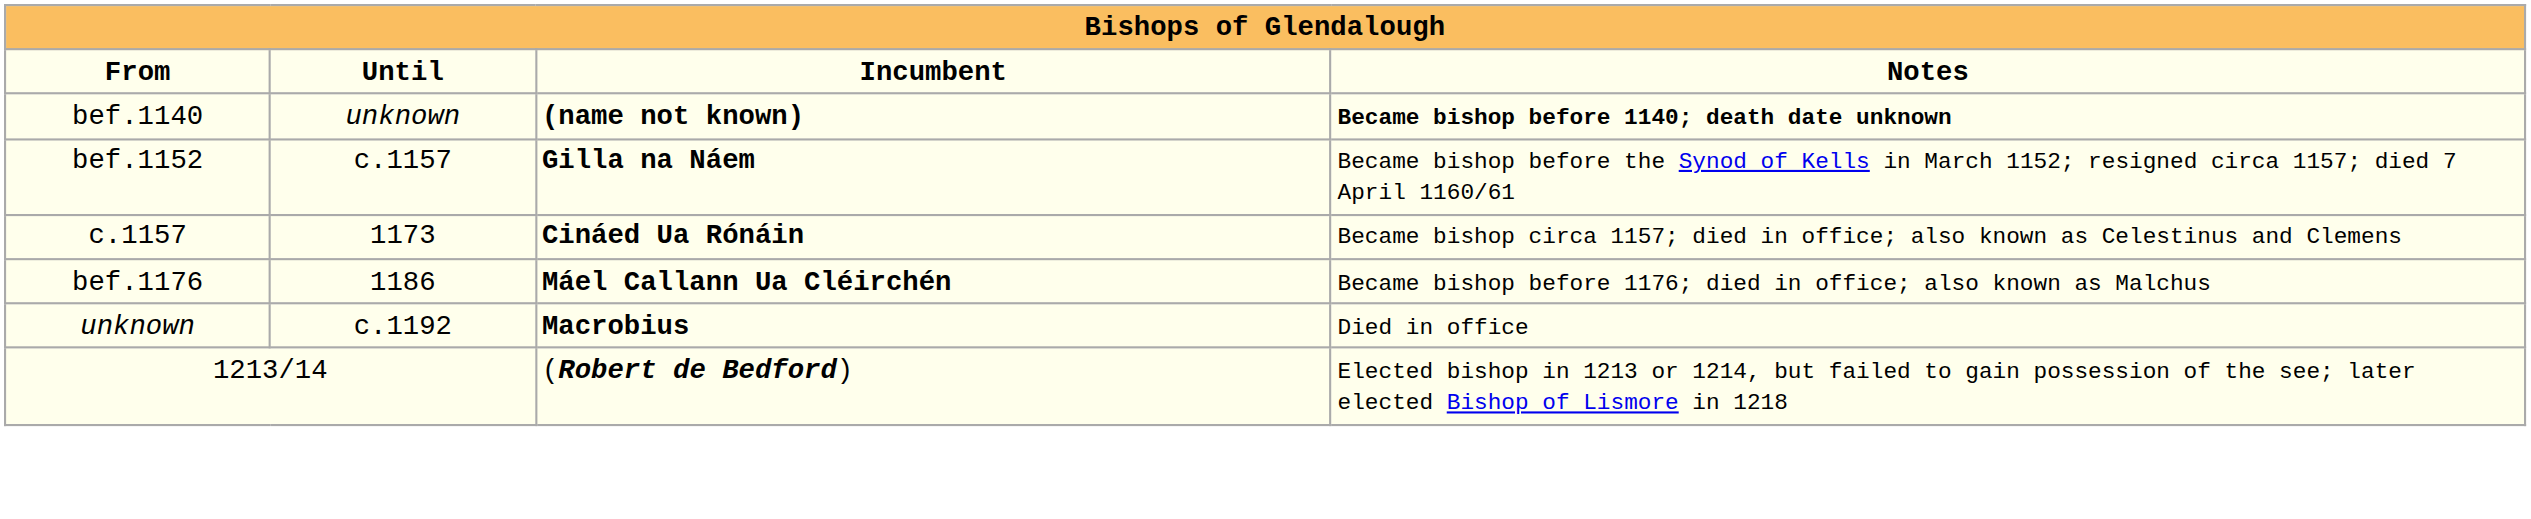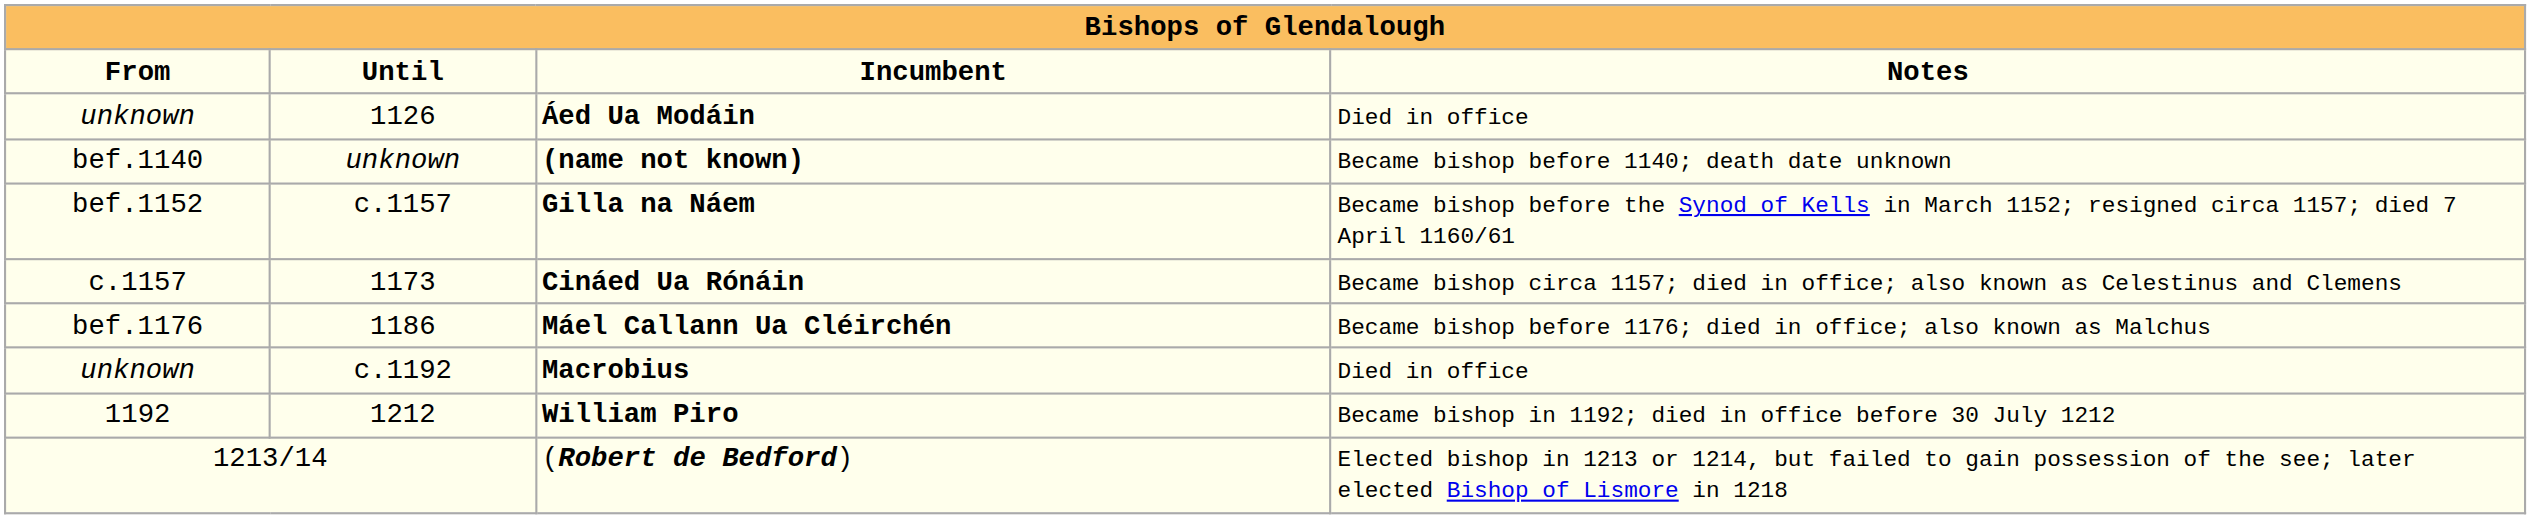 <table class="wikitable" style="width:95%;" border="1" cellpadding="2">
 <tr>
 <th style="background-color:#FABE60" colspan="4">Bishops of Glendalough</th>
 </tr>
 <tr align=center>
 <th style="background-color:#ffffec" width="10%">From</th>
 <th style="background-color:#ffffec" width="10%">Until</th>
 <th style="background-color:#ffffec" width="30%">Incumbent</th>
 <th style="background-color:#ffffec" width="45%">Notes</th>
 </tr>
 <tr valign=top bgcolor="#ffffec">
+<td align=center><em>unknown</em></td>
+<td align=center>1126</td>
+<td><strong>Áed Ua Modáin</strong></td>
+<td><small>Died in office</small></td>
+</tr>
+<tr valign=top bgcolor="#ffffec">
 <td align=center>bef.1140</td>
 <td align=center><em>unknown</em></td>
 <td><strong>(name not known)</strong></td>
-<td><strong><small>Became bishop before 1140; death date unknown</small></strong></td>
+<td><small>Became bishop before 1140; death date unknown</small></td>
 </tr>
 <tr valign=top bgcolor="#ffffec">
 <td align=center>bef.1152</td>
 <td align=center>c.1157</td>
 <td><strong>Gilla na Náem</strong></td>
 <td><small>Became bishop before the <a href='#'>Synod of Kells</a> in March 1152; resigned circa 1157; died 7 April 1160/61</small></td>
 </tr>
 <tr valign=top bgcolor="#ffffec">
 <td align=center>c.1157</td>
 <td align=center>1173</td>
 <td><strong>Cináed Ua Rónáin</strong></td>
 <td><small>Became bishop circa 1157; died in office; also known as Celestinus and Clemens</small></td>
 </tr>
 <tr valign=top bgcolor="#ffffec">
 <td align=center>bef.1176</td>
 <td align=center>1186</td>
 <td><strong>Máel Callann Ua Cléirchén</strong></td>
 <td><small>Became bishop before 1176; died in office; also known as Malchus</small></td>
 </tr>
 <tr valign=top bgcolor="#ffffec">
 <td align=center><em>unknown</em></td>
 <td align=center>c.1192</td>
 <td><strong>Macrobius</strong></td>
 <td><small>Died in office</small></td>
 </tr>
 <tr valign=top bgcolor="#ffffec">
+<td align=center>1192</td>
+<td align=center>1212</td>
+<td><strong>William Piro</strong></td>
+<td><small>Became bishop in 1192; died in office before 30 July 1212</small></td>
+</tr>
+<tr valign=top bgcolor="#ffffec">
 <td colspan=2 align=center>1213/14</td>
 <td>(<strong><em>Robert de Bedford</em></strong>)</td>
 <td><small>Elected bishop in 1213 or 1214, but failed to gain possession of the see; later elected <a href='#'>Bishop of Lismore</a> in 1218</small></td>
 </tr>
 </table>
